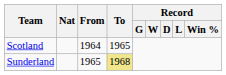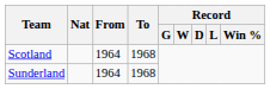 <table class="wikitable" style="text-align: center">
 <tr>
 <th rowspan="2">Team</th>
 <th rowspan="2">Nat</th>
 <th rowspan="2">From</th>
 <th rowspan="2">To</th>
 <th colspan="5">Record</th>
 </tr>
 <tr>
 <th>G</th>
 <th>W</th>
 <th>D</th>
 <th>L</th>
 <th>Win %</th>
 </tr>
 <tr>
 <td align=left><a href='#'>Scotland</a></td>
 <td></td>
 <td align=left>1964</td>
-<td align=left>1965<br></td>
+<td align=left>1968<br></td>
 </tr>
 <tr>
 <td align=left><a href='#'>Sunderland</a></td>
 <td></td>
-<td align=left>1965</td>
-<td align=left style="background: khaki;">1968<br></td>
+<td align=left>1964</td>
+<td align=left>1968<br></td>
 </tr>
 </table>
